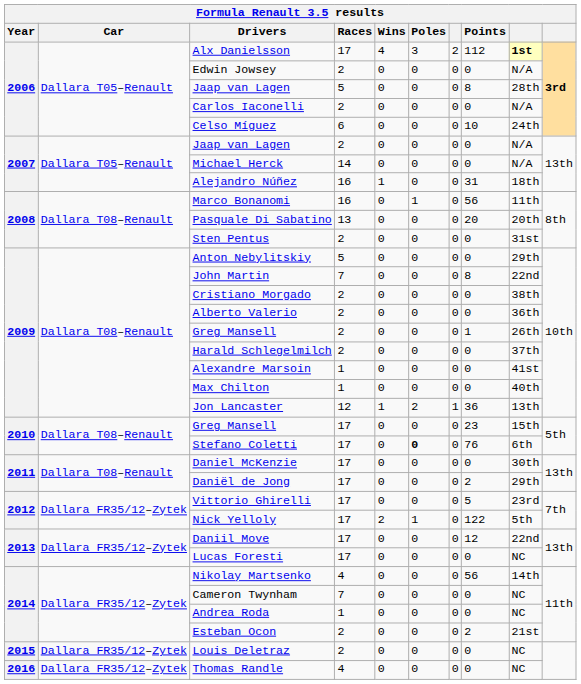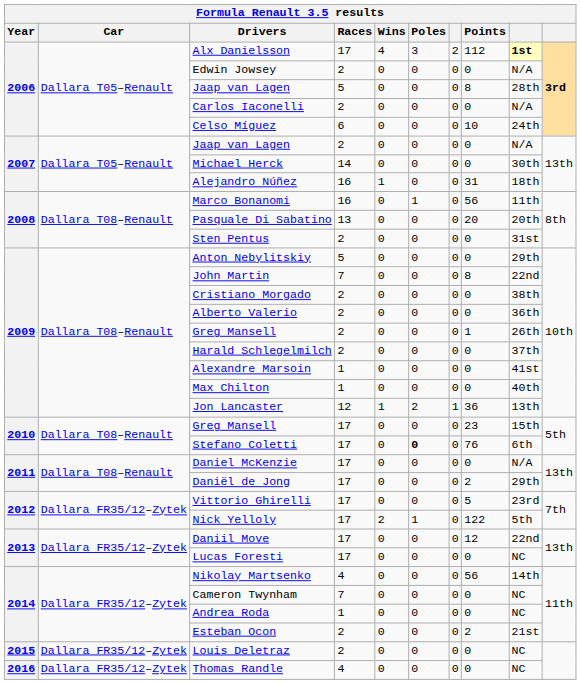 <table class="wikitable" style="font-size:95%">
 <tr>
 <th colspan=10><a href='#'>Formula Renault 3.5</a> results</th>
 </tr>
 <tr>
 <th>Year</th>
 <th>Car</th>
 <th>Drivers</th>
 <th>Races</th>
 <th>Wins</th>
 <th>Poles</th>
 <th></th>
 <th>Points</th>
 <th></th>
 <th></th>
 </tr>
 <tr>
 <th rowspan=5><a href='#'>2006</a></th>
 <td rowspan=5><a href='#'>Dallara T05</a>–<a href='#'>Renault</a></td>
 <td> <a href='#'>Alx Danielsson</a></td>
 <td>17</td>
 <td>4</td>
 <td>3</td>
 <td>2</td>
 <td>112</td>
 <td style="background:#FFFFBF;"><strong>1st</strong></td>
 <td rowspan=5 style="background:#FFDF9F;"><strong>3rd</strong></td>
 </tr>
 <tr>
 <td> Edwin Jowsey</td>
 <td>2</td>
 <td>0</td>
 <td>0</td>
 <td>0</td>
 <td>0</td>
 <td>N/A</td>
 </tr>
 <tr>
 <td> <a href='#'>Jaap van Lagen</a></td>
 <td>5</td>
 <td>0</td>
 <td>0</td>
 <td>0</td>
 <td>8</td>
 <td>28th</td>
 </tr>
 <tr>
 <td> <a href='#'>Carlos Iaconelli</a></td>
 <td>2</td>
 <td>0</td>
 <td>0</td>
 <td>0</td>
 <td>0</td>
 <td>N/A</td>
 </tr>
 <tr>
 <td> <a href='#'>Celso Míguez</a></td>
 <td>6</td>
 <td>0</td>
 <td>0</td>
 <td>0</td>
 <td>10</td>
 <td>24th</td>
 </tr>
 <tr>
 <th rowspan=3><a href='#'>2007</a></th>
 <td rowspan=3><a href='#'>Dallara T05</a>–<a href='#'>Renault</a></td>
 <td> <a href='#'>Jaap van Lagen</a></td>
 <td>2</td>
 <td>0</td>
 <td>0</td>
 <td>0</td>
 <td>0</td>
 <td>N/A</td>
 <td rowspan=3>13th</td>
 </tr>
 <tr>
 <td> <a href='#'>Michael Herck</a></td>
 <td>14</td>
 <td>0</td>
 <td>0</td>
 <td>0</td>
 <td>0</td>
-<td>N/A</td>
+<td>30th</td>
 </tr>
 <tr>
 <td> <a href='#'>Alejandro Núñez</a></td>
 <td>16</td>
 <td>1</td>
 <td>0</td>
 <td>0</td>
 <td>31</td>
 <td>18th</td>
 </tr>
 <tr>
 <th rowspan=3><a href='#'>2008</a></th>
 <td rowspan=3><a href='#'>Dallara T08</a>–<a href='#'>Renault</a></td>
 <td> <a href='#'>Marco Bonanomi</a></td>
 <td>16</td>
 <td>0</td>
 <td>1</td>
 <td>0</td>
 <td>56</td>
 <td>11th</td>
 <td rowspan=3>8th</td>
 </tr>
 <tr>
 <td> <a href='#'>Pasquale Di Sabatino</a></td>
 <td>13</td>
 <td>0</td>
 <td>0</td>
 <td>0</td>
 <td>20</td>
 <td>20th</td>
 </tr>
 <tr>
 <td> <a href='#'>Sten Pentus</a></td>
 <td>2</td>
 <td>0</td>
 <td>0</td>
 <td>0</td>
 <td>0</td>
 <td>31st</td>
 </tr>
 <tr>
 <th rowspan=9><a href='#'>2009</a></th>
 <td rowspan=9><a href='#'>Dallara T08</a>–<a href='#'>Renault</a></td>
 <td> <a href='#'>Anton Nebylitskiy</a></td>
 <td>5</td>
 <td>0</td>
 <td>0</td>
 <td>0</td>
 <td>0</td>
 <td>29th</td>
 <td rowspan=9>10th</td>
 </tr>
 <tr>
 <td> <a href='#'>John Martin</a></td>
 <td>7</td>
 <td>0</td>
 <td>0</td>
 <td>0</td>
 <td>8</td>
 <td>22nd</td>
 </tr>
 <tr>
 <td> <a href='#'>Cristiano Morgado</a></td>
 <td>2</td>
 <td>0</td>
 <td>0</td>
 <td>0</td>
 <td>0</td>
 <td>38th</td>
 </tr>
 <tr>
 <td> <a href='#'>Alberto Valerio</a></td>
 <td>2</td>
 <td>0</td>
 <td>0</td>
 <td>0</td>
 <td>0</td>
 <td>36th</td>
 </tr>
 <tr>
 <td> <a href='#'>Greg Mansell</a></td>
 <td>2</td>
 <td>0</td>
 <td>0</td>
 <td>0</td>
 <td>1</td>
 <td>26th</td>
 </tr>
 <tr>
 <td> <a href='#'>Harald Schlegelmilch</a></td>
 <td>2</td>
 <td>0</td>
 <td>0</td>
 <td>0</td>
 <td>0</td>
 <td>37th</td>
 </tr>
 <tr>
 <td> <a href='#'>Alexandre Marsoin</a></td>
 <td>1</td>
 <td>0</td>
 <td>0</td>
 <td>0</td>
 <td>0</td>
 <td>41st</td>
 </tr>
 <tr>
 <td> <a href='#'>Max Chilton</a></td>
 <td>1</td>
 <td>0</td>
 <td>0</td>
 <td>0</td>
 <td>0</td>
 <td>40th</td>
 </tr>
 <tr>
 <td> <a href='#'>Jon Lancaster</a></td>
 <td>12</td>
 <td>1</td>
 <td>2</td>
 <td>1</td>
 <td>36</td>
 <td>13th</td>
 </tr>
 <tr>
 <th rowspan=2><a href='#'>2010</a></th>
 <td rowspan=2><a href='#'>Dallara T08</a>–<a href='#'>Renault</a></td>
 <td> <a href='#'>Greg Mansell</a></td>
 <td>17</td>
 <td>0</td>
 <td>0</td>
 <td>0</td>
 <td>23</td>
 <td>15th</td>
 <td rowspan=2>5th</td>
 </tr>
 <tr>
 <td> <a href='#'>Stefano Coletti</a></td>
 <td>17</td>
 <td>0</td>
 <td><strong>0</strong></td>
 <td>0</td>
 <td>76</td>
 <td>6th</td>
 </tr>
 <tr>
 <th rowspan=2><a href='#'>2011</a></th>
 <td rowspan=2><a href='#'>Dallara T08</a>–<a href='#'>Renault</a></td>
 <td> <a href='#'>Daniel McKenzie</a></td>
 <td>17</td>
 <td>0</td>
 <td>0</td>
 <td>0</td>
 <td>0</td>
-<td>30th</td>
+<td>N/A</td>
 <td rowspan=2>13th</td>
 </tr>
 <tr>
 <td> <a href='#'>Daniël de Jong</a></td>
 <td>17</td>
 <td>0</td>
 <td>0</td>
 <td>0</td>
 <td>2</td>
 <td>29th</td>
 </tr>
 <tr>
 <th rowspan=2><a href='#'>2012</a></th>
 <td rowspan=2><a href='#'>Dallara FR35/12</a>–<a href='#'>Zytek</a></td>
 <td> <a href='#'>Vittorio Ghirelli</a></td>
 <td>17</td>
 <td>0</td>
 <td>0</td>
 <td>0</td>
 <td>5</td>
 <td>23rd</td>
 <td rowspan=2>7th</td>
 </tr>
 <tr>
 <td> <a href='#'>Nick Yelloly</a></td>
 <td>17</td>
 <td>2</td>
 <td>1</td>
 <td>0</td>
 <td>122</td>
 <td>5th</td>
 </tr>
 <tr>
 <th rowspan=2><a href='#'>2013</a></th>
 <td rowspan=2><a href='#'>Dallara FR35/12</a>–<a href='#'>Zytek</a></td>
 <td> <a href='#'>Daniil Move</a></td>
 <td>17</td>
 <td>0</td>
 <td>0</td>
 <td>0</td>
 <td>12</td>
 <td>22nd</td>
 <td rowspan=2>13th</td>
 </tr>
 <tr>
 <td> <a href='#'>Lucas Foresti</a></td>
 <td>17</td>
 <td>0</td>
 <td>0</td>
 <td>0</td>
 <td>0</td>
 <td>NC</td>
 </tr>
 <tr>
 <th rowspan=4><a href='#'>2014</a></th>
 <td rowspan=4><a href='#'>Dallara FR35/12</a>–<a href='#'>Zytek</a></td>
 <td> <a href='#'>Nikolay Martsenko</a></td>
 <td>4</td>
 <td>0</td>
 <td>0</td>
 <td>0</td>
 <td>56</td>
 <td>14th</td>
 <td rowspan=4>11th</td>
 </tr>
 <tr>
 <td> Cameron Twynham</td>
 <td>7</td>
 <td>0</td>
 <td>0</td>
 <td>0</td>
 <td>0</td>
 <td>NC</td>
 </tr>
 <tr>
 <td> <a href='#'>Andrea Roda</a></td>
 <td>1</td>
 <td>0</td>
 <td>0</td>
 <td>0</td>
 <td>0</td>
 <td>NC</td>
 </tr>
 <tr>
 <td> <a href='#'>Esteban Ocon</a></td>
 <td>2</td>
 <td>0</td>
 <td>0</td>
 <td>0</td>
 <td>2</td>
 <td>21st</td>
 </tr>
 <tr>
 <th rowspan=1><a href='#'>2015</a></th>
 <td rowspan=1><a href='#'>Dallara FR35/12</a>–<a href='#'>Zytek</a></td>
 <td> <a href='#'>Louis Deletraz</a></td>
 <td>2</td>
 <td>0</td>
 <td>0</td>
 <td>0</td>
 <td>0</td>
 <td>NC</td>
 </tr>
 <tr>
 <th rowspan=1><a href='#'>2016</a></th>
 <td rowspan=1><a href='#'>Dallara FR35/12</a>–<a href='#'>Zytek</a></td>
 <td> <a href='#'>Thomas Randle</a></td>
 <td>4</td>
 <td>0</td>
 <td>0</td>
 <td>0</td>
 <td>0</td>
 <td>NC</td>
 </tr>
 </table>
